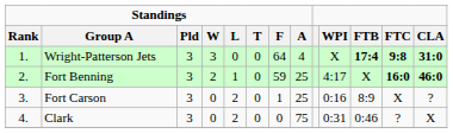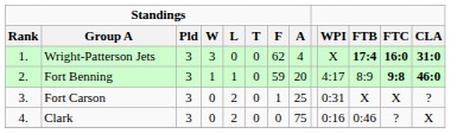 <table class="wikitable">
 <tr>
 <td colspan=8 align=center><strong>Standings</strong></td>
 <td colspan=6></td>
 </tr>
 <tr>
 <th bgcolor="#efefef">Rank</th>
 <th bgcolor="#efefef" width="160">Group A</th>
 <th bgcolor="#efefef" width="20">Pld</th>
 <th bgcolor="#efefef" width="20">W</th>
 <th bgcolor="#efefef" width="20">L</th>
 <th bgcolor="#efefef" width="20">T</th>
 <th bgcolor="#efefef" width="20">F</th>
 <th bgcolor="#efefef" width="20">A</th>
 <th bgcolor="#efefef"></th>
 <th bgcolor="#efefef" width="20">WPI</th>
 <th bgcolor="#efefef" width="20">FTB</th>
 <th bgcolor="#efefef" width="20">FTC</th>
 <th bgcolor="#efefef" width="20">CLA</th>
 </tr>
 <tr align=center bgcolor=#ccffcc>
 <td>1.</td>
 <td align=left>Wright-Patterson Jets</td>
 <td>3</td>
 <td>3</td>
 <td>0</td>
 <td>0</td>
-<td>64</td>
+<td>62</td>
 <td>4</td>
 <td></td>
 <td>X</td>
 <td><strong>17:4</strong></td>
-<td><strong>9:8</strong></td>
+<td><strong>16:0</strong></td>
 <td><strong>31:0</strong></td>
 </tr>
 <tr align=center bgcolor=#ccffcc>
 <td>2.</td>
 <td align=left>Fort Benning</td>
 <td>3</td>
-<td>2</td>
+<td>1</td>
 <td>1</td>
 <td>0</td>
 <td>59</td>
-<td>25</td>
+<td>20</td>
 <td></td>
 <td>4:17</td>
-<td>X</td>
-<td><strong>16:0</strong></td>
+<td>8:9</td>
+<td><strong>9:8</strong></td>
 <td><strong>46:0</strong></td>
 </tr>
 <tr align=center>
 <td>3.</td>
 <td align=left>Fort Carson</td>
 <td>3</td>
 <td>0</td>
 <td>2</td>
 <td>0</td>
 <td>1</td>
 <td>25</td>
 <td></td>
-<td>0:16</td>
-<td>8:9</td>
+<td>0:31</td>
+<td>X</td>
 <td>X</td>
 <td>?</td>
 </tr>
 <tr align=center>
 <td>4.</td>
 <td align=left>Clark</td>
 <td>3</td>
 <td>0</td>
 <td>2</td>
 <td>0</td>
 <td>0</td>
 <td>75</td>
 <td></td>
-<td>0:31</td>
+<td>0:16</td>
 <td>0:46</td>
 <td>?</td>
 <td>X</td>
 </tr>
 <tr align=center>
 </tr>
 </table>
